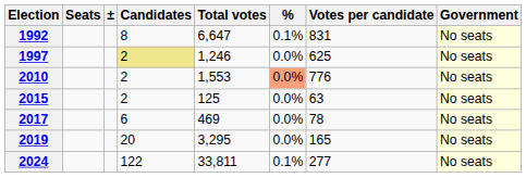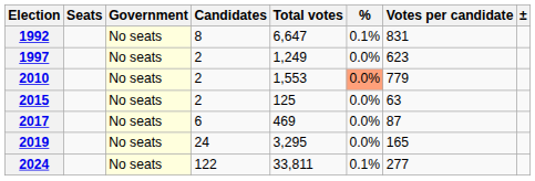 <table class="wikitable">
 <tr>
 <th>Election</th>
 <th>Seats</th>
-<th>±</th>
+<th>Government</th>
 <th>Candidates</th>
 <th>Total votes</th>
 <th>%</th>
 <th>Votes per candidate</th>
-<th>Government</th>
+<th>±</th>
 </tr>
 <tr>
 <th><a href='#'>1992</a></th>
 <td></td>
-<td></td>
+<td style="background:#ffd;">No seats</td>
 <td>8</td>
 <td>6,647</td>
 <td>0.1%</td>
 <td>831</td>
-<td style="background:#ffd;">No seats</td>
+<td></td>
 </tr>
 <tr>
 <th><a href='#'>1997</a></th>
 <td></td>
+<td style="background:#ffd;">No seats</td>
+<td>2</td>
+<td>1,249</td>
+<td>0.0%</td>
+<td>623</td>
 <td></td>
-<td style="background: khaki;">2</td>
-<td>1,246</td>
-<td>0.0%</td>
-<td>625</td>
-<td style="background:#ffd;">No seats</td>
 </tr>
 <tr>
 <th><a href='#'>2010</a></th>
 <td></td>
-<td></td>
+<td style="background:#ffd;">No seats</td>
 <td>2</td>
 <td>1,553</td>
 <td style="background: lightsalmon;">0.0%</td>
-<td>776</td>
-<td style="background:#ffd;">No seats</td>
+<td>779</td>
+<td></td>
 </tr>
 <tr>
 <th><a href='#'>2015</a></th>
 <td></td>
-<td></td>
+<td style="background:#ffd;">No seats</td>
 <td>2</td>
 <td>125</td>
 <td>0.0%</td>
 <td>63</td>
-<td style="background:#ffd;">No seats</td>
+<td></td>
 </tr>
 <tr>
 <th><a href='#'>2017</a></th>
 <td></td>
-<td></td>
+<td style="background:#ffd;">No seats</td>
 <td>6</td>
 <td>469</td>
 <td>0.0%</td>
-<td>78</td>
-<td style="background:#ffd;">No seats</td>
+<td>87</td>
+<td></td>
 </tr>
 <tr>
 <th><a href='#'>2019</a></th>
 <td></td>
-<td></td>
-<td>20</td>
+<td style="background:#ffd;">No seats</td>
+<td>24</td>
 <td>3,295</td>
 <td>0.0%</td>
 <td>165</td>
-<td style="background:#ffd;">No seats</td>
+<td></td>
 </tr>
 <tr>
 <th><a href='#'>2024</a></th>
 <td></td>
-<td></td>
+<td style="background:#ffd;">No seats</td>
 <td>122</td>
 <td>33,811</td>
 <td>0.1%</td>
 <td>277</td>
-<td style="background:#ffd;">No seats</td>
+<td></td>
 </tr>
 </table>
